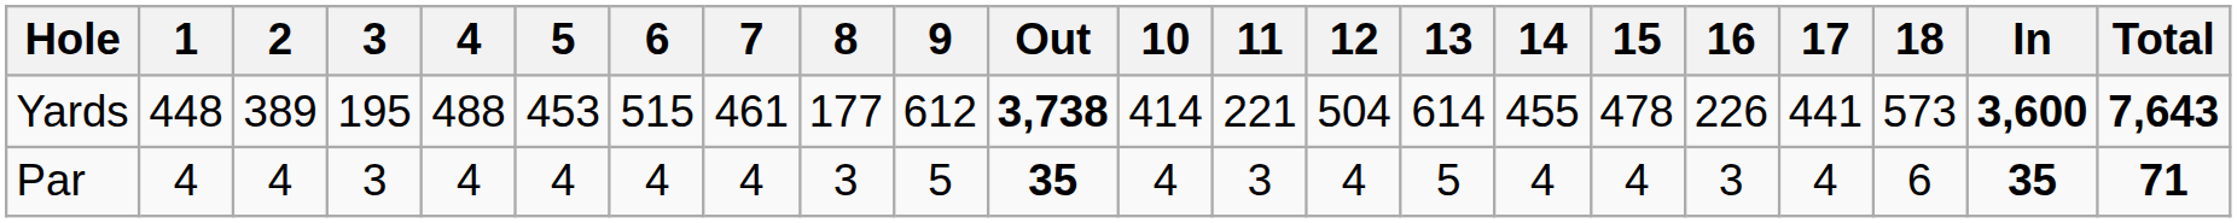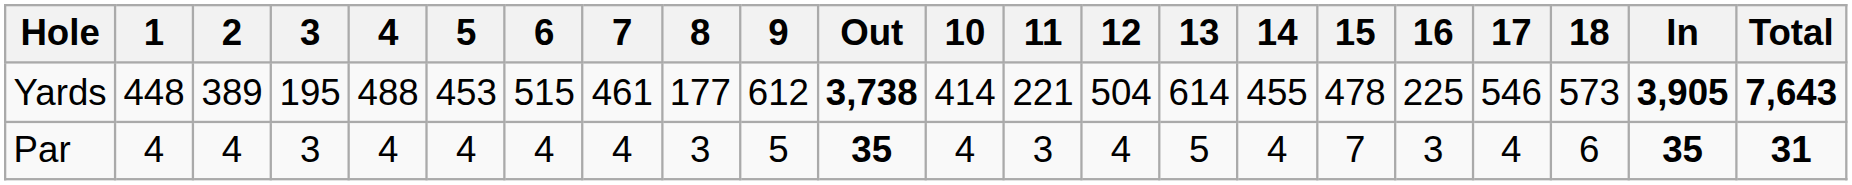 <table class="wikitable" style="text-align:center">
 <tr>
 <th align="left">Hole</th>
 <th>1</th>
 <th>2</th>
 <th>3</th>
 <th>4</th>
 <th>5</th>
 <th>6</th>
 <th>7</th>
 <th>8</th>
 <th>9</th>
 <th>Out</th>
 <th>10</th>
 <th>11</th>
 <th>12</th>
 <th>13</th>
 <th>14</th>
 <th>15</th>
 <th>16</th>
 <th>17</th>
 <th>18</th>
 <th>In</th>
 <th>Total</th>
 </tr>
 <tr>
 <td align="left">Yards</td>
 <td>448</td>
 <td>389</td>
 <td>195</td>
 <td>488</td>
 <td>453</td>
 <td>515</td>
 <td>461</td>
 <td>177</td>
 <td>612</td>
 <td><strong>3,738</strong></td>
 <td>414</td>
 <td>221</td>
 <td>504</td>
 <td>614</td>
 <td>455</td>
 <td>478</td>
-<td>226</td>
-<td>441</td>
+<td>225</td>
+<td>546</td>
 <td>573</td>
-<td><strong>3,600</strong></td>
+<td><strong>3,905</strong></td>
 <td><strong>7,643</strong></td>
 </tr>
 <tr>
 <td align="left">Par</td>
 <td>4</td>
 <td>4</td>
 <td>3</td>
 <td>4</td>
 <td>4</td>
 <td>4</td>
 <td>4</td>
 <td>3</td>
 <td>5</td>
 <td><strong>35</strong></td>
 <td>4</td>
 <td>3</td>
 <td>4</td>
 <td>5</td>
 <td>4</td>
-<td>4</td>
+<td>7</td>
 <td>3</td>
 <td>4</td>
 <td>6</td>
 <td><strong>35</strong></td>
-<td><strong>71</strong></td>
+<td><strong>31</strong></td>
 </tr>
 </table>
